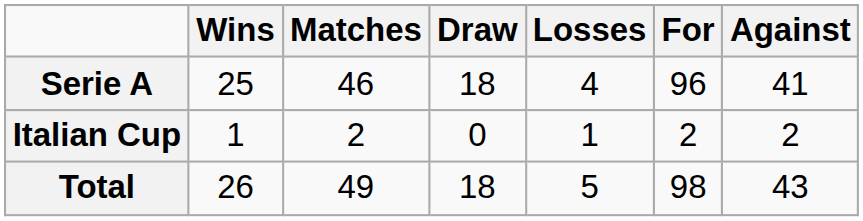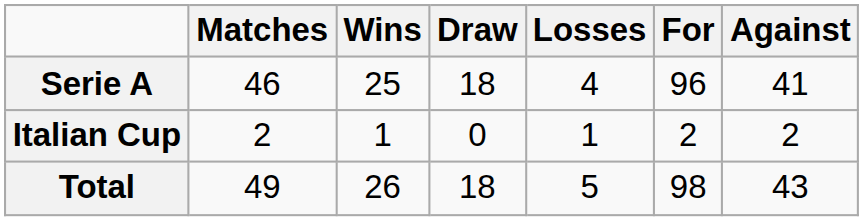 <table class="wikitable" style="text-align: center;">
 <tr>
 <td></td>
+<th>Matches</th>
 <th>Wins</th>
-<th>Matches</th>
 <th>Draw</th>
 <th>Losses</th>
 <th>For</th>
 <th>Against</th>
 </tr>
 <tr>
 <th>Serie A</th>
+<td>46</td>
 <td>25</td>
-<td>46</td>
 <td>18</td>
 <td>4</td>
 <td>96</td>
 <td>41</td>
 </tr>
 <tr>
 <th>Italian Cup</th>
+<td>2</td>
 <td>1</td>
-<td>2</td>
 <td>0</td>
 <td>1</td>
 <td>2</td>
 <td>2</td>
 </tr>
 <tr>
 <th>Total</th>
+<td>49</td>
 <td>26</td>
-<td>49</td>
 <td>18</td>
 <td>5</td>
 <td>98</td>
 <td>43</td>
 </tr>
 </table>
